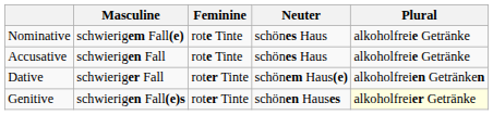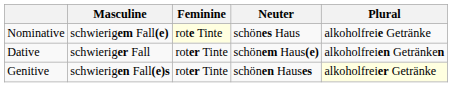 <table class="wikitable">
 <tr>
 <th></th>
 <th>Masculine</th>
 <th>Feminine</th>
 <th>Neuter</th>
 <th>Plural</th>
 </tr>
 <tr>
 <td>Nominative</td>
 <td>schwierig<strong>em</strong> Fall<strong>(e)</strong></td>
-<td>rot<strong>e</strong> Tinte</td>
-<td>schön<strong>es</strong> Haus</td>
-<td>alkoholfrei<strong>e</strong> Getränke</td>
-</tr>
-<tr>
-<td>Accusative</td>
-<td>schwierig<strong>en</strong> Fall</td>
-<td>rot<strong>e</strong> Tinte</td>
+<td style="background: lightyellow;">rot<strong>e</strong> Tinte</td>
 <td>schön<strong>es</strong> Haus</td>
 <td>alkoholfrei<strong>e</strong> Getränke</td>
 </tr>
 <tr>
 <td>Dative</td>
 <td>schwierig<strong>er</strong> Fall</td>
 <td>rot<strong>er</strong> Tinte</td>
 <td>schön<strong>em</strong> Haus<strong>(e)</strong></td>
 <td>alkoholfrei<strong>en</strong> Getränke<strong>n</strong></td>
 </tr>
 <tr>
 <td>Genitive</td>
 <td>schwierig<strong>en</strong> Fall<strong>(e)s</strong></td>
 <td>rot<strong>er</strong> Tinte</td>
 <td>schön<strong>en</strong> Haus<strong>es</strong></td>
 <td style="background: lightyellow;">alkoholfrei<strong>er</strong> Getränke</td>
 </tr>
 </table>
